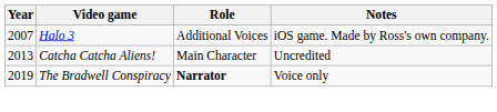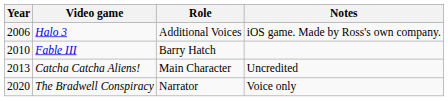 <table class="wikitable">
 <tr style="background:#B0C4DE;">
 <th>Year</th>
 <th>Video game</th>
 <th>Role</th>
 <th>Notes</th>
 </tr>
 <tr>
-<td>2007</td>
+<td>2006</td>
 <td><em><a href='#'>Halo 3</a></em></td>
 <td>Additional Voices</td>
 <td>iOS game. Made by Ross's own company.</td>
+</tr>
+<tr>
+<td>2010</td>
+<td><em><a href='#'>Fable III</a></em></td>
+<td>Barry Hatch</td>
+<td></td>
 </tr>
 <tr>
 <td>2013</td>
 <td><em>Catcha Catcha Aliens!</em></td>
 <td>Main Character</td>
 <td>Uncredited</td>
 </tr>
 <tr>
-<td>2019</td>
+<td>2020</td>
 <td><em>The Bradwell Conspiracy</em></td>
-<td><strong>Narrator</strong></td>
+<td>Narrator</td>
 <td>Voice only</td>
 </tr>
 </table>
